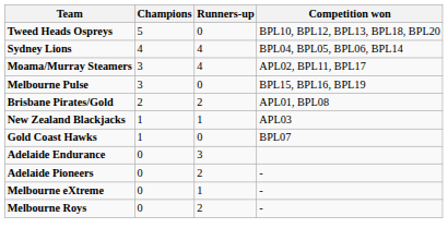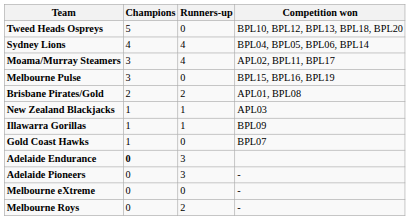 <table class="wikitable">
 <tr>
 <th>Team</th>
 <th>Champions</th>
 <th>Runners-up</th>
 <th>Competition won</th>
 </tr>
 <tr>
 <td><strong>Tweed Heads</strong> <strong>Ospreys</strong></td>
 <td>5</td>
 <td>0</td>
 <td>BPL10, BPL12, BPL13, BPL18, BPL20</td>
 </tr>
 <tr>
 <td><strong>Sydney Lions</strong></td>
 <td>4</td>
 <td>4</td>
 <td>BPL04, BPL05, BPL06, BPL14</td>
 </tr>
 <tr>
 <td><strong>Moama/Murray Steamers</strong></td>
 <td>3</td>
 <td>4</td>
 <td>APL02, BPL11, BPL17</td>
 </tr>
 <tr>
 <td><strong>Melbourne Pulse</strong></td>
 <td>3</td>
 <td>0</td>
 <td>BPL15, BPL16, BPL19</td>
 </tr>
 <tr>
 <td><strong>Brisbane Pirates/Gold</strong></td>
 <td>2</td>
 <td>2</td>
 <td>APL01, BPL08</td>
 </tr>
 <tr>
 <td><strong>New Zealand Blackjacks</strong></td>
 <td>1</td>
 <td>1</td>
 <td>APL03</td>
 </tr>
 <tr>
+<td><strong>Illawarra Gorillas</strong></td>
+<td>1</td>
+<td>1</td>
+<td>BPL09</td>
+</tr>
+<tr>
 <td><strong>Gold Coast Hawks</strong></td>
 <td>1</td>
 <td>0</td>
 <td>BPL07</td>
 </tr>
 <tr>
 <td><strong>Adelaide Endurance</strong></td>
-<td>0</td>
+<td><strong>0</strong></td>
 <td>3</td>
 <td></td>
 </tr>
 <tr>
 <td><strong>Adelaide Pioneers</strong></td>
 <td>0</td>
-<td>2</td>
+<td>3</td>
 <td>-</td>
 </tr>
 <tr>
 <td><strong>Melbourne eXtreme</strong></td>
 <td>0</td>
-<td>1</td>
+<td>0</td>
 <td>-</td>
 </tr>
 <tr>
 <td><strong>Melbourne Roys</strong></td>
 <td>0</td>
 <td>2</td>
 <td>-</td>
 </tr>
 </table>
